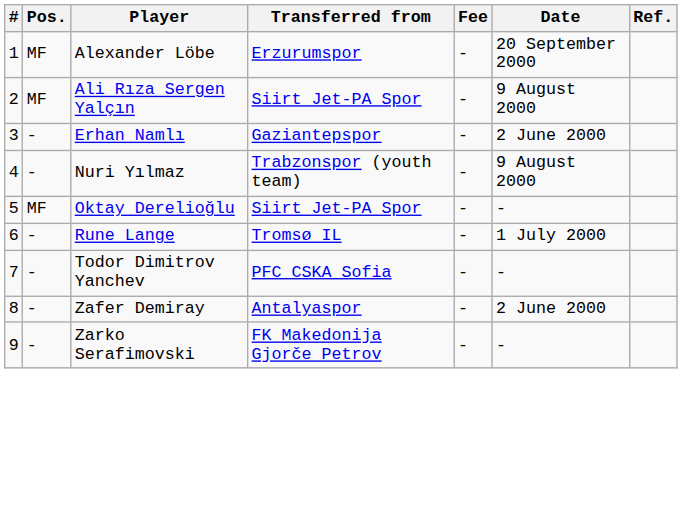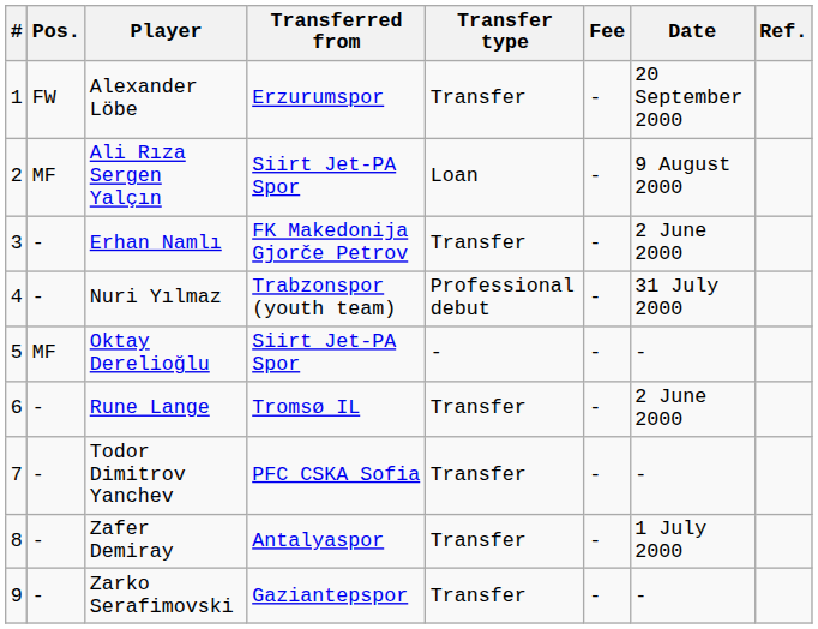 <table width=80% class="wikitable" style="text-align:center; font-size:95%; text-align:left">
 <tr>
 <th>#</th>
 <th>Pos.</th>
 <th>Player</th>
 <th>Transferred from</th>
+<th>Transfer type</th>
 <th>Fee</th>
 <th>Date</th>
 <th>Ref.</th>
 </tr>
 <tr --->
 <td>1</td>
-<td>MF</td>
+<td>FW</td>
 <td>Alexander Löbe</td>
 <td><a href='#'>Erzurumspor</a></td>
+<td>Transfer</td>
 <td>-</td>
 <td>20 September 2000</td>
 <td></td>
 </tr>
 <tr --->
 <td>2</td>
 <td>MF</td>
 <td><a href='#'>Ali Rıza Sergen Yalçın</a></td>
 <td><a href='#'>Siirt Jet-PA Spor</a></td>
+<td>Loan</td>
 <td>-</td>
 <td>9 August 2000</td>
 <td></td>
 </tr>
 <tr --->
 <td>3</td>
 <td>-</td>
 <td><a href='#'>Erhan Namlı</a></td>
-<td><a href='#'>Gaziantepspor</a></td>
+<td><a href='#'>FK Makedonija Gjorče Petrov</a></td>
+<td>Transfer</td>
 <td>-</td>
 <td>2 June 2000</td>
 <td></td>
 </tr>
 <tr --->
 <td>4</td>
 <td>-</td>
 <td>Nuri Yılmaz</td>
 <td><a href='#'>Trabzonspor</a> (youth team)</td>
+<td>Professional debut</td>
 <td>-</td>
-<td>9 August 2000</td>
+<td>31 July 2000</td>
 <td></td>
 </tr>
 <tr --->
 <td>5</td>
 <td>MF</td>
 <td><a href='#'>Oktay Derelioğlu</a></td>
 <td><a href='#'>Siirt Jet-PA Spor</a></td>
 <td>-</td>
 <td>-</td>
+<td>-</td>
 <td></td>
 </tr>
 <tr --->
 <td>6</td>
 <td>-</td>
 <td><a href='#'>Rune Lange</a></td>
 <td><a href='#'>Tromsø IL</a></td>
+<td>Transfer</td>
 <td>-</td>
-<td>1 July 2000</td>
+<td>2 June 2000</td>
 <td></td>
 </tr>
 <tr --->
 <td>7</td>
 <td>-</td>
 <td>Todor Dimitrov Yanchev</td>
 <td><a href='#'>PFC CSKA Sofia</a></td>
+<td>Transfer</td>
 <td>-</td>
 <td>-</td>
 <td></td>
 </tr>
 <tr --->
 <td>8</td>
 <td>-</td>
 <td>Zafer Demiray</td>
 <td><a href='#'>Antalyaspor</a></td>
+<td>Transfer</td>
 <td>-</td>
-<td>2 June 2000</td>
+<td>1 July 2000</td>
 <td></td>
 </tr>
 <tr --->
 <td>9</td>
 <td>-</td>
 <td>Zarko Serafimovski</td>
-<td><a href='#'>FK Makedonija Gjorče Petrov</a></td>
+<td><a href='#'>Gaziantepspor</a></td>
+<td>Transfer</td>
 <td>-</td>
 <td>-</td>
 <td></td>
 </tr>
 </table>
